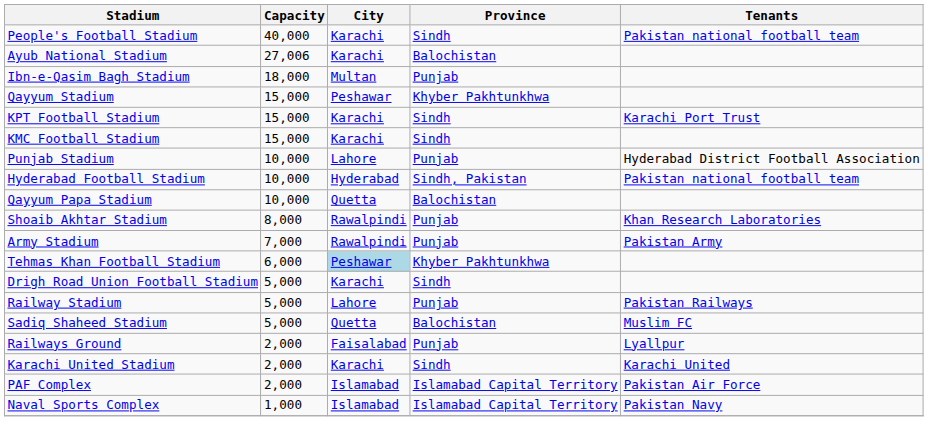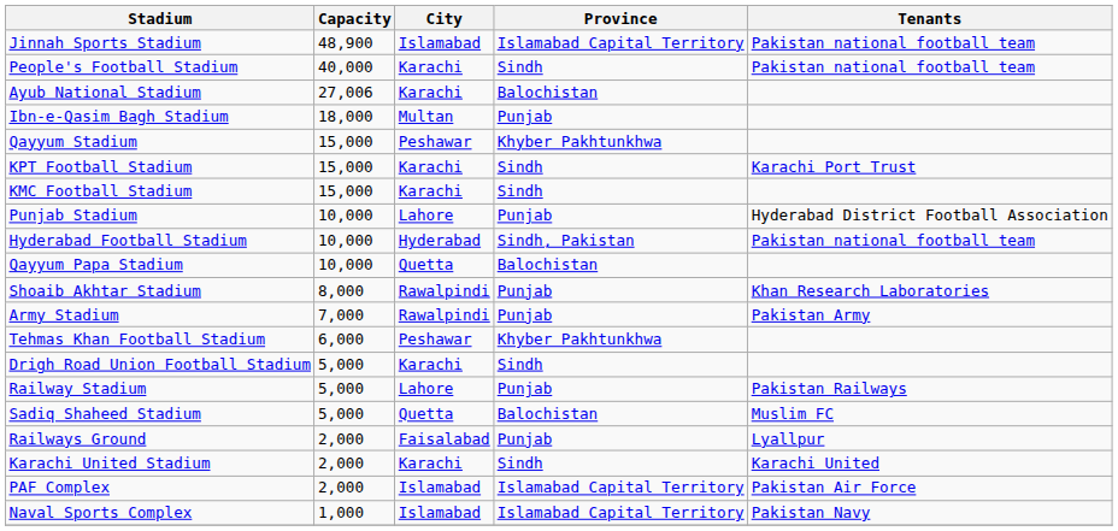 <table class="sortable wikitable">
 <tr>
 <th>Stadium</th>
 <th>Capacity</th>
 <th>City</th>
 <th>Province</th>
 <th>Tenants</th>
+</tr>
+<tr>
+<td><a href='#'>Jinnah Sports Stadium</a></td>
+<td>48,900</td>
+<td><a href='#'>Islamabad</a></td>
+<td><a href='#'>Islamabad Capital Territory</a></td>
+<td><a href='#'>Pakistan national football team</a></td>
 </tr>
 <tr>
 <td><a href='#'>People's Football Stadium</a></td>
 <td>40,000</td>
 <td><a href='#'>Karachi</a></td>
 <td><a href='#'>Sindh</a></td>
 <td><a href='#'>Pakistan national football team</a></td>
 </tr>
 <tr>
 <td><a href='#'>Ayub National Stadium</a></td>
 <td>27,006</td>
 <td><a href='#'>Karachi</a></td>
 <td><a href='#'>Balochistan</a></td>
 <td></td>
 </tr>
 <tr>
 <td><a href='#'>Ibn-e-Qasim Bagh Stadium</a></td>
 <td>18,000</td>
 <td><a href='#'>Multan</a></td>
 <td><a href='#'>Punjab</a></td>
 <td></td>
 </tr>
 <tr>
 <td><a href='#'>Qayyum Stadium</a></td>
 <td>15,000</td>
 <td><a href='#'>Peshawar</a></td>
 <td><a href='#'>Khyber Pakhtunkhwa</a></td>
 <td></td>
 </tr>
 <tr>
 <td><a href='#'>KPT Football Stadium</a></td>
 <td>15,000</td>
 <td><a href='#'>Karachi</a></td>
 <td><a href='#'>Sindh</a></td>
 <td><a href='#'>Karachi Port Trust</a></td>
 </tr>
 <tr>
 <td><a href='#'>KMC Football Stadium</a></td>
 <td>15,000</td>
 <td><a href='#'>Karachi</a></td>
 <td><a href='#'>Sindh</a></td>
 <td></td>
 </tr>
 <tr>
 <td><a href='#'>Punjab Stadium</a></td>
 <td>10,000</td>
 <td><a href='#'>Lahore</a></td>
 <td><a href='#'>Punjab</a></td>
 <td>Hyderabad District Football Association</td>
 </tr>
 <tr>
 <td><a href='#'>Hyderabad Football Stadium</a></td>
 <td>10,000</td>
 <td><a href='#'>Hyderabad</a></td>
 <td><a href='#'>Sindh, Pakistan</a></td>
 <td><a href='#'>Pakistan national football team</a></td>
 </tr>
 <tr>
 <td><a href='#'>Qayyum Papa Stadium</a></td>
 <td>10,000</td>
 <td><a href='#'>Quetta</a></td>
 <td><a href='#'>Balochistan</a></td>
 <td></td>
 </tr>
 <tr>
 <td><a href='#'>Shoaib Akhtar Stadium</a></td>
 <td>8,000</td>
 <td><a href='#'>Rawalpindi</a></td>
 <td><a href='#'>Punjab</a></td>
 <td><a href='#'>Khan Research Laboratories</a></td>
 </tr>
 <tr>
 <td><a href='#'>Army Stadium</a></td>
 <td>7,000</td>
 <td><a href='#'>Rawalpindi</a></td>
 <td><a href='#'>Punjab</a></td>
 <td><a href='#'>Pakistan Army</a></td>
 </tr>
 <tr>
 <td><a href='#'>Tehmas Khan Football Stadium</a></td>
 <td>6,000</td>
-<td style="background: lightblue;"><a href='#'>Peshawar</a></td>
+<td><a href='#'>Peshawar</a></td>
 <td><a href='#'>Khyber Pakhtunkhwa</a></td>
 <td></td>
 </tr>
 <tr>
 <td><a href='#'>Drigh Road Union Football Stadium</a></td>
 <td>5,000</td>
 <td><a href='#'>Karachi</a></td>
 <td><a href='#'>Sindh</a></td>
 <td></td>
 </tr>
 <tr>
 <td><a href='#'>Railway Stadium</a></td>
 <td>5,000</td>
 <td><a href='#'>Lahore</a></td>
 <td><a href='#'>Punjab</a></td>
 <td><a href='#'>Pakistan Railways</a></td>
 </tr>
 <tr>
 <td><a href='#'>Sadiq Shaheed Stadium</a></td>
 <td>5,000</td>
 <td><a href='#'>Quetta</a></td>
 <td><a href='#'>Balochistan</a></td>
 <td><a href='#'>Muslim FC</a></td>
 </tr>
 <tr>
 <td><a href='#'>Railways Ground</a></td>
 <td>2,000</td>
 <td><a href='#'>Faisalabad</a></td>
 <td><a href='#'>Punjab</a></td>
 <td><a href='#'>Lyallpur</a></td>
 </tr>
 <tr>
 <td><a href='#'>Karachi United Stadium</a></td>
 <td>2,000</td>
 <td><a href='#'>Karachi</a></td>
 <td><a href='#'>Sindh</a></td>
 <td><a href='#'>Karachi United</a></td>
 </tr>
 <tr>
 <td><a href='#'>PAF Complex</a></td>
 <td>2,000</td>
 <td><a href='#'>Islamabad</a></td>
 <td><a href='#'>Islamabad Capital Territory</a></td>
 <td><a href='#'>Pakistan Air Force</a></td>
 </tr>
 <tr>
 <td><a href='#'>Naval Sports Complex</a></td>
 <td>1,000</td>
 <td><a href='#'>Islamabad</a></td>
 <td><a href='#'>Islamabad Capital Territory</a></td>
 <td><a href='#'>Pakistan Navy</a></td>
 </tr>
 <tr>
 </tr>
 </table>
